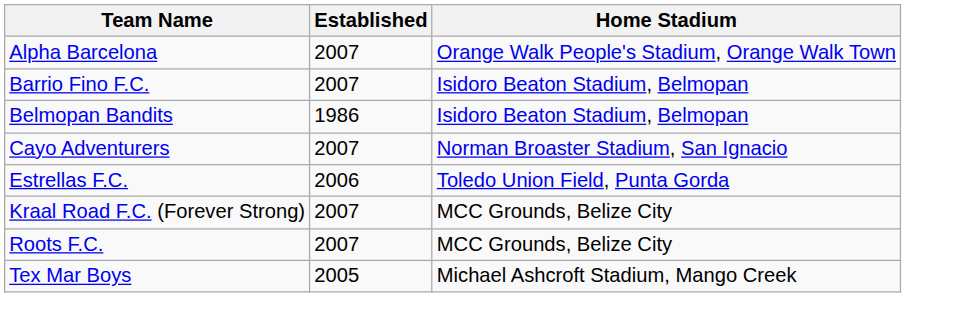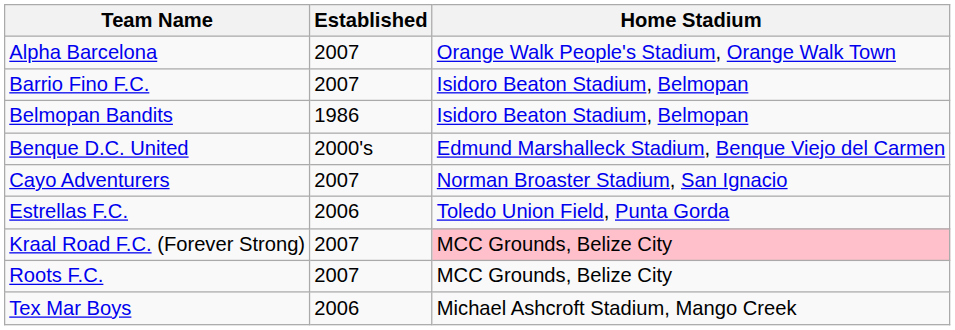 <table class="wikitable">
 <tr>
 <th>Team Name</th>
 <th>Established</th>
 <th>Home Stadium</th>
 </tr>
 <tr>
 <td><a href='#'>Alpha Barcelona</a></td>
 <td>2007</td>
 <td><a href='#'>Orange Walk People's Stadium</a>, <a href='#'>Orange Walk Town</a></td>
 </tr>
 <tr>
 <td><a href='#'>Barrio Fino F.C.</a></td>
 <td>2007</td>
 <td><a href='#'>Isidoro Beaton Stadium</a>, <a href='#'>Belmopan</a></td>
 </tr>
 <tr>
 <td><a href='#'>Belmopan Bandits</a></td>
 <td>1986</td>
 <td><a href='#'>Isidoro Beaton Stadium</a>, <a href='#'>Belmopan</a></td>
 </tr>
 <tr>
+<td><a href='#'>Benque D.C. United</a></td>
+<td>2000's</td>
+<td><a href='#'>Edmund Marshalleck Stadium</a>, <a href='#'>Benque Viejo del Carmen</a></td>
+</tr>
+<tr>
 <td><a href='#'>Cayo Adventurers</a></td>
 <td>2007</td>
 <td><a href='#'>Norman Broaster Stadium</a>, <a href='#'>San Ignacio</a></td>
 </tr>
 <tr>
 <td><a href='#'>Estrellas F.C.</a></td>
 <td>2006</td>
 <td><a href='#'>Toledo Union Field</a>, <a href='#'>Punta Gorda</a></td>
 </tr>
 <tr>
 <td><a href='#'>Kraal Road F.C.</a> (Forever Strong)</td>
 <td>2007</td>
-<td>MCC Grounds, Belize City</td>
+<td style="background: pink;">MCC Grounds, Belize City</td>
 </tr>
 <tr>
 <td><a href='#'>Roots F.C.</a></td>
 <td>2007</td>
 <td>MCC Grounds, Belize City</td>
 </tr>
 <tr>
 <td><a href='#'>Tex Mar Boys</a></td>
-<td>2005</td>
+<td>2006</td>
 <td>Michael Ashcroft Stadium, Mango Creek</td>
 </tr>
 </table>
